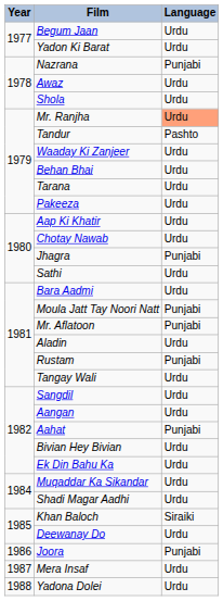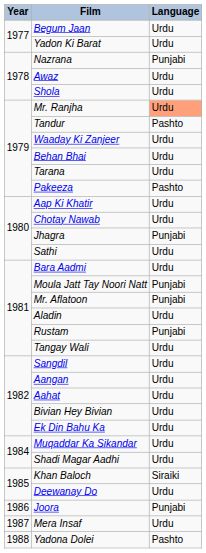 <table class="wikitable sortable plainrowheaders">
 <tr>
 <th style="background:#B0C4DE;">Year</th>
 <th style="background:#B0C4DE;">Film</th>
 <th style="background:#B0C4DE;">Language</th>
 </tr>
 <tr>
 <td rowspan="2">1977</td>
 <td><em><a href='#'>Begum Jaan</a></em></td>
 <td>Urdu</td>
 </tr>
 <tr>
 <td><em>Yadon Ki Barat</em></td>
 <td>Urdu</td>
 </tr>
 <tr>
 <td rowspan="3">1978</td>
 <td><em>Nazrana</em></td>
 <td>Punjabi</td>
 </tr>
 <tr>
 <td><em><a href='#'>Awaz</a></em></td>
 <td>Urdu</td>
 </tr>
 <tr>
 <td><em><a href='#'>Shola</a></em></td>
 <td>Urdu</td>
 </tr>
 <tr>
 <td rowspan="6">1979</td>
 <td><em>Mr. Ranjha</em></td>
 <td style="background: lightsalmon;">Urdu</td>
 </tr>
 <tr>
 <td><em>Tandur</em></td>
 <td>Pashto</td>
 </tr>
 <tr>
 <td><em><a href='#'>Waaday Ki Zanjeer</a></em></td>
 <td>Urdu</td>
 </tr>
 <tr>
 <td><em><a href='#'>Behan Bhai</a></em></td>
 <td>Urdu</td>
 </tr>
 <tr>
 <td><em>Tarana</em></td>
 <td>Urdu</td>
 </tr>
 <tr>
 <td><em><a href='#'>Pakeeza</a></em></td>
-<td>Urdu</td>
+<td>Pashto</td>
 </tr>
 <tr>
 <td rowspan="4">1980</td>
 <td><em><a href='#'>Aap Ki Khatir</a></em></td>
 <td>Urdu</td>
 </tr>
 <tr>
 <td><em><a href='#'>Chotay Nawab</a></em></td>
 <td>Urdu</td>
 </tr>
 <tr>
 <td><em>Jhagra</em></td>
 <td>Punjabi</td>
 </tr>
 <tr>
 <td><em>Sathi</em></td>
 <td>Urdu</td>
 </tr>
 <tr>
 <td rowspan="6">1981</td>
 <td><em><a href='#'>Bara Aadmi</a></em></td>
 <td>Urdu</td>
 </tr>
 <tr>
 <td><em>Moula Jatt Tay Noori Natt</em></td>
 <td>Punjabi</td>
 </tr>
 <tr>
 <td><em>Mr. Aflatoon</em></td>
 <td>Punjabi</td>
 </tr>
 <tr>
 <td><em>Aladin</em></td>
 <td>Urdu</td>
 </tr>
 <tr>
 <td><em>Rustam</em></td>
 <td>Punjabi</td>
 </tr>
 <tr>
 <td><em>Tangay Wali</em></td>
 <td>Urdu</td>
 </tr>
 <tr>
 <td rowspan="5">1982</td>
 <td><em><a href='#'>Sangdil</a></em></td>
 <td>Urdu</td>
 </tr>
 <tr>
 <td><em><a href='#'>Aangan</a></em></td>
 <td>Urdu</td>
 </tr>
 <tr>
 <td><em><a href='#'>Aahat</a></em></td>
-<td>Punjabi</td>
+<td>Urdu</td>
 </tr>
 <tr>
 <td><em>Bivian Hey Bivian</em></td>
 <td>Urdu</td>
 </tr>
 <tr>
 <td><em><a href='#'>Ek Din Bahu Ka</a></em></td>
 <td>Urdu</td>
 </tr>
 <tr>
 <td rowspan="2">1984</td>
 <td><em><a href='#'>Muqaddar Ka Sikandar</a></em></td>
 <td>Urdu</td>
 </tr>
 <tr>
 <td><em>Shadi Magar Aadhi</em></td>
 <td>Urdu</td>
 </tr>
 <tr>
 <td rowspan="2">1985</td>
 <td><em>Khan Baloch</em></td>
 <td>Siraiki</td>
 </tr>
 <tr>
 <td><em><a href='#'>Deewanay Do</a></em></td>
 <td>Urdu</td>
 </tr>
 <tr>
 <td>1986</td>
 <td><em><a href='#'>Joora</a></em></td>
 <td>Punjabi</td>
 </tr>
 <tr>
 <td>1987</td>
 <td><em>Mera Insaf</em></td>
 <td>Urdu</td>
 </tr>
 <tr>
 <td>1988</td>
 <td><em>Yadona Dolei</em></td>
-<td>Urdu</td>
+<td>Pashto</td>
 </tr>
 </table>
